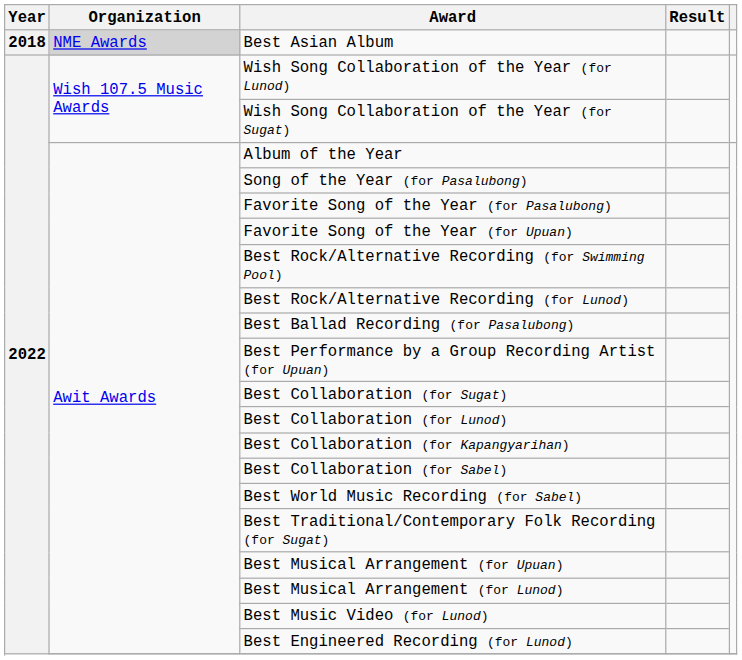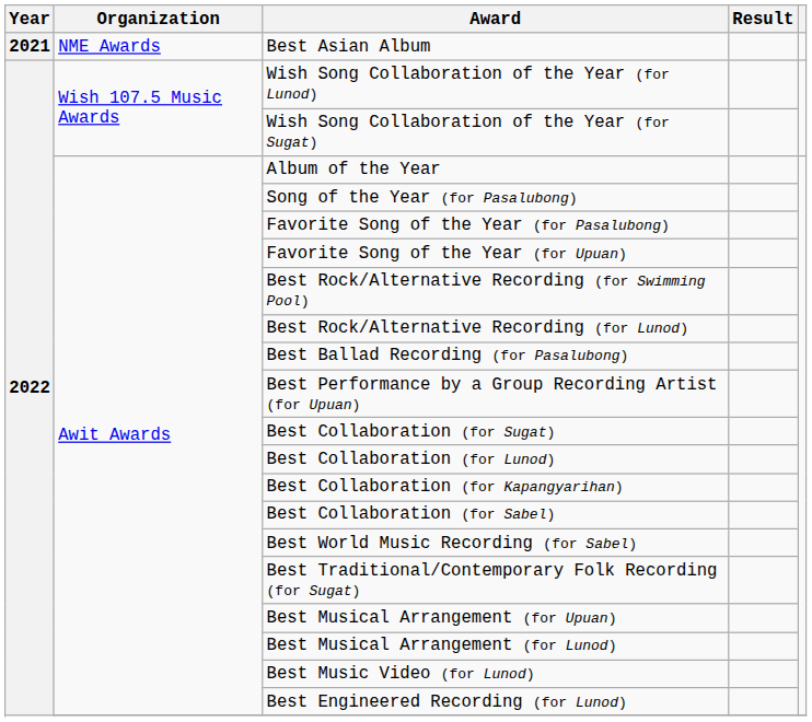 <table class="wikitable plainrowheaders">
 <tr>
 <th>Year</th>
 <th>Organization</th>
 <th>Award</th>
 <th>Result</th>
 <th></th>
 </tr>
 <tr>
-<th>2018</th>
-<td scope="row" style="background: lightgrey;"><a href='#'>NME Awards</a></td>
+<th>2021</th>
+<td scope="row"><a href='#'>NME Awards</a></td>
 <td>Best Asian Album</td>
 <td></td>
 <td style="text-align:center"></td>
 </tr>
 <tr>
 <th rowspan="21">2022</th>
 <td scope="row" rowspan="2"><a href='#'>Wish 107.5 Music Awards</a></td>
 <td>Wish Song Collaboration of the Year <small>(for <em>Lunod</em>)</small></td>
 <td></td>
 <td style="text-align:center" rowspan="2"></td>
 </tr>
 <tr>
 <td>Wish Song Collaboration of the Year <small>(for <em>Sugat</em>)</small></td>
 <td></td>
 </tr>
 <tr>
 <td scope="row" rowspan="18"><a href='#'>Awit Awards</a></td>
 <td>Album of the Year</td>
 <td></td>
 <td style="text-align:center" rowspan="18"></td>
 </tr>
 <tr>
 <td>Song of the Year <small>(for <em>Pasalubong</em>)</small></td>
 <td></td>
 </tr>
 <tr>
 <td>Favorite Song of the Year <small>(for <em>Pasalubong</em>)</small></td>
 <td></td>
 </tr>
 <tr>
 <td>Favorite Song of the Year <small>(for <em>Upuan</em>)</small></td>
 <td></td>
 </tr>
 <tr>
 <td>Best Rock/Alternative Recording <small>(for <em>Swimming Pool</em>)</small></td>
 <td></td>
 </tr>
 <tr>
 <td>Best Rock/Alternative Recording <small>(for <em>Lunod</em>)</small></td>
 <td></td>
 </tr>
 <tr>
 <td>Best Ballad Recording <small>(for <em>Pasalubong</em>)</small></td>
 <td></td>
 </tr>
 <tr>
 <td>Best Performance by a Group Recording Artist <small>(for <em>Upuan</em>)</small></td>
 <td></td>
 </tr>
 <tr>
 <td>Best Collaboration <small>(for <em>Sugat</em>)</small></td>
 <td></td>
 </tr>
 <tr>
 <td>Best Collaboration <small>(for <em>Lunod</em>)</small></td>
 <td></td>
 </tr>
 <tr>
 <td>Best Collaboration <small>(for <em>Kapangyarihan</em>)</small></td>
 <td></td>
 </tr>
 <tr>
 <td>Best Collaboration <small>(for <em>Sabel</em>)</small></td>
 <td></td>
 </tr>
 <tr>
 <td>Best World Music Recording <small>(for <em>Sabel</em>)</small></td>
 <td></td>
 </tr>
 <tr>
 <td>Best Traditional/Contemporary Folk Recording <small>(for <em>Sugat</em>)</small></td>
 <td></td>
 </tr>
 <tr>
 <td>Best Musical Arrangement <small>(for <em>Upuan</em>)</small></td>
 <td></td>
 </tr>
 <tr>
 <td>Best Musical Arrangement <small>(for <em>Lunod</em>)</small></td>
 <td></td>
 </tr>
 <tr>
 <td>Best Music Video <small>(for <em>Lunod</em>)</small></td>
 <td></td>
 </tr>
 <tr>
 <td>Best Engineered Recording <small>(for <em>Lunod</em>)</small></td>
 <td></td>
 </tr>
 <tr>
 </tr>
 </table>
